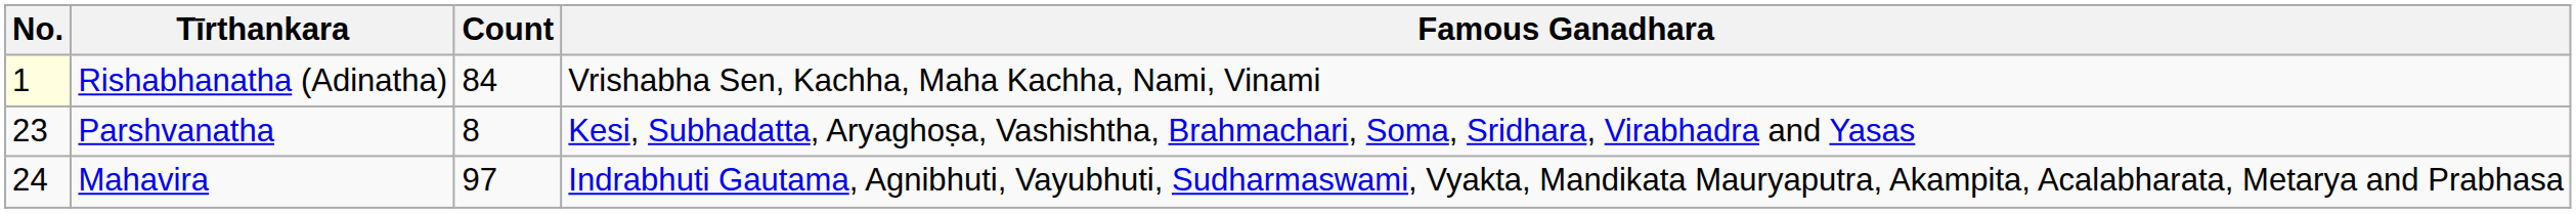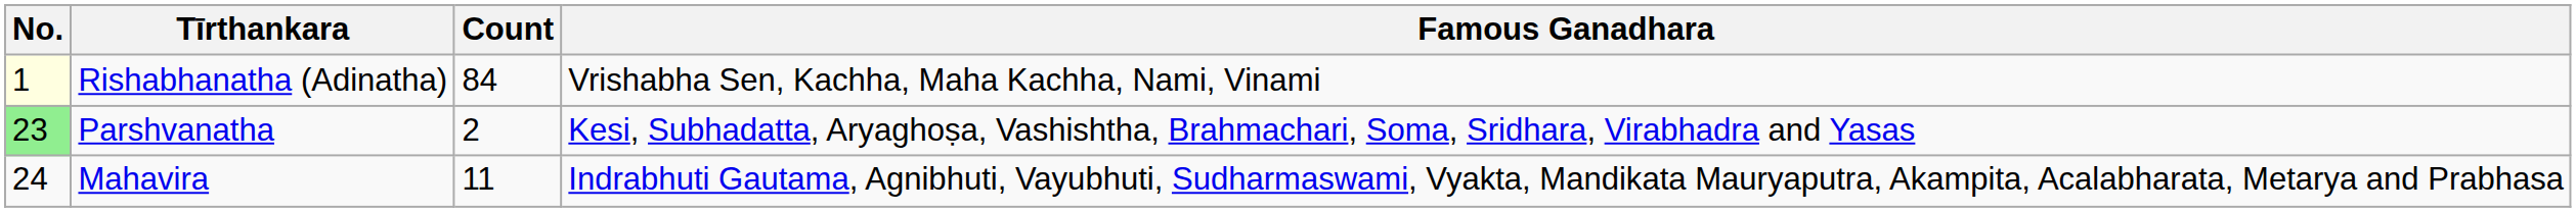 <table class="wikitable sortable">
 <tr>
 <th>No.</th>
 <th>Tīrthankara</th>
 <th>Count</th>
 <th>Famous Ganadhara</th>
 </tr>
 <tr>
 <td style="background: lightyellow;">1</td>
 <td><a href='#'>Rishabhanatha</a> (Adinatha)</td>
 <td>84</td>
 <td>Vrishabha Sen, Kachha, Maha Kachha, Nami, Vinami</td>
 </tr>
 <tr>
-<td>23</td>
+<td style="background: lightgreen;">23</td>
 <td><a href='#'>Parshvanatha</a></td>
-<td>8</td>
+<td>2</td>
 <td><a href='#'>Kesi</a>, <a href='#'>Subhadatta</a>, Aryaghoṣa, Vashishtha, <a href='#'>Brahmachari</a>, <a href='#'>Soma</a>, <a href='#'>Sridhara</a>, <a href='#'>Virabhadra</a> and <a href='#'>Yasas</a></td>
 </tr>
 <tr>
 <td>24</td>
 <td><a href='#'>Mahavira</a></td>
-<td>97</td>
+<td>11</td>
 <td><a href='#'>Indrabhuti Gautama</a>, Agnibhuti, Vayubhuti, <a href='#'>Sudharmaswami</a>, Vyakta, Mandikata Mauryaputra, Akampita, Acalabharata, Metarya and Prabhasa</td>
 </tr>
 </table>
